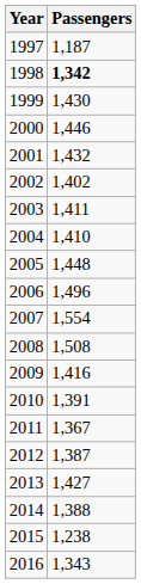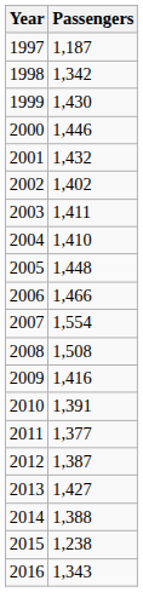 <table class="wikitable">
 <tr>
 <th>Year</th>
 <th>Passengers</th>
 </tr>
 <tr>
 <td>1997</td>
 <td>1,187</td>
 </tr>
 <tr>
 <td>1998</td>
-<td><strong>1,342</strong></td>
+<td>1,342</td>
 </tr>
 <tr>
 <td>1999</td>
 <td>1,430</td>
 </tr>
 <tr>
 <td>2000</td>
 <td>1,446</td>
 </tr>
 <tr>
 <td>2001</td>
 <td>1,432</td>
 </tr>
 <tr>
 <td>2002</td>
 <td>1,402</td>
 </tr>
 <tr>
 <td>2003</td>
 <td>1,411</td>
 </tr>
 <tr>
 <td>2004</td>
 <td>1,410</td>
 </tr>
 <tr>
 <td>2005</td>
 <td>1,448</td>
 </tr>
 <tr>
 <td>2006</td>
-<td>1,496</td>
+<td>1,466</td>
 </tr>
 <tr>
 <td>2007</td>
 <td>1,554</td>
 </tr>
 <tr>
 <td>2008</td>
 <td>1,508</td>
 </tr>
 <tr>
 <td>2009</td>
 <td>1,416</td>
 </tr>
 <tr>
 <td>2010</td>
 <td>1,391</td>
 </tr>
 <tr>
 <td>2011</td>
-<td>1,367</td>
+<td>1,377</td>
 </tr>
 <tr>
 <td>2012</td>
 <td>1,387</td>
 </tr>
 <tr>
 <td>2013</td>
 <td>1,427</td>
 </tr>
 <tr>
 <td>2014</td>
 <td>1,388</td>
 </tr>
 <tr>
 <td>2015</td>
 <td>1,238</td>
 </tr>
 <tr>
 <td>2016</td>
 <td>1,343</td>
 </tr>
 </table>
